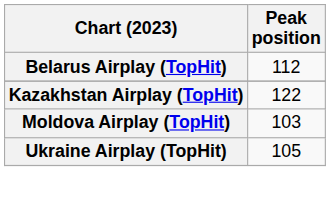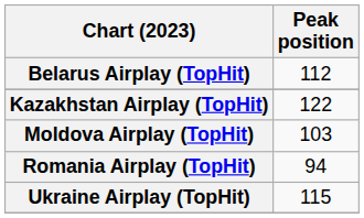 <table class="wikitable sortable plainrowheaders" style="text-align:center">
 <tr>
 <th scope="col">Chart (2023)</th>
 <th scope="col">Peak<br>position</th>
 </tr>
 <tr>
 <th scope="row">Belarus Airplay (<a href='#'>TopHit</a>)</th>
 <td>112</td>
 </tr>
 <tr>
 </tr>
 <tr>
 <th scope="row">Kazakhstan Airplay (<a href='#'>TopHit</a>)</th>
 <td>122</td>
 </tr>
 <tr>
 <th scope="row">Moldova Airplay (<a href='#'>TopHit</a>)</th>
 <td>103</td>
 </tr>
 <tr>
+<th scope="row">Romania Airplay (<a href='#'>TopHit</a>)</th>
+<td>94</td>
+</tr>
+<tr>
 <th scope="row">Ukraine Airplay (TopHit)</th>
-<td>105</td>
+<td>115</td>
 </tr>
 <tr>
 </tr>
 </table>
